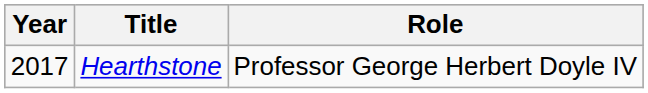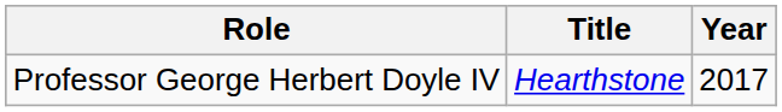 <table class="wikitable">
 <tr>
+<th>Role</th>
+<th>Title</th>
 <th>Year</th>
-<th>Title</th>
-<th>Role</th>
 </tr>
 <tr>
+<td>Professor George Herbert Doyle IV</td>
+<td><em><a href='#'>Hearthstone</a></em></td>
 <td>2017</td>
-<td><em><a href='#'>Hearthstone</a></em></td>
-<td>Professor George Herbert Doyle IV</td>
 </tr>
 </table>
